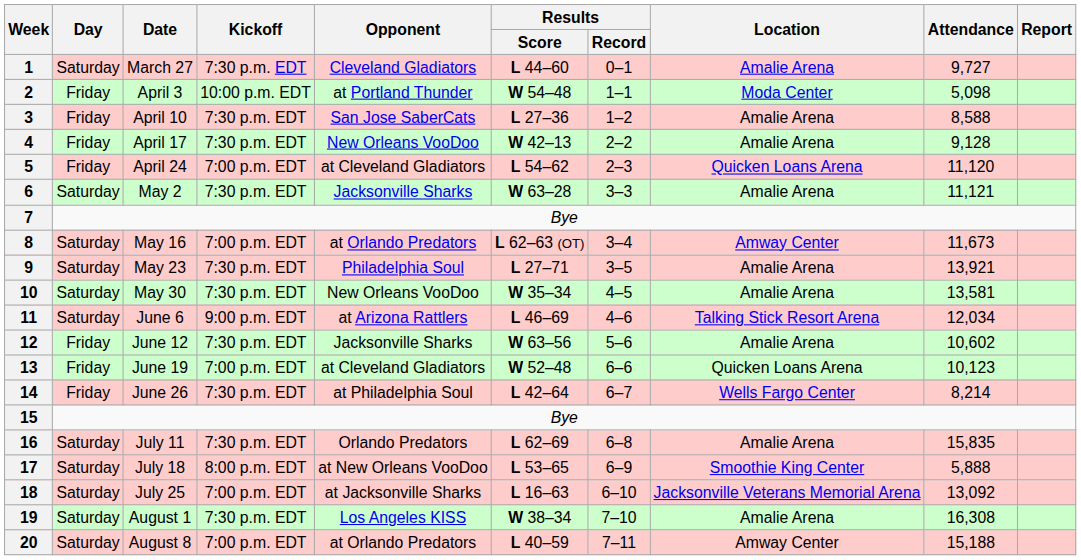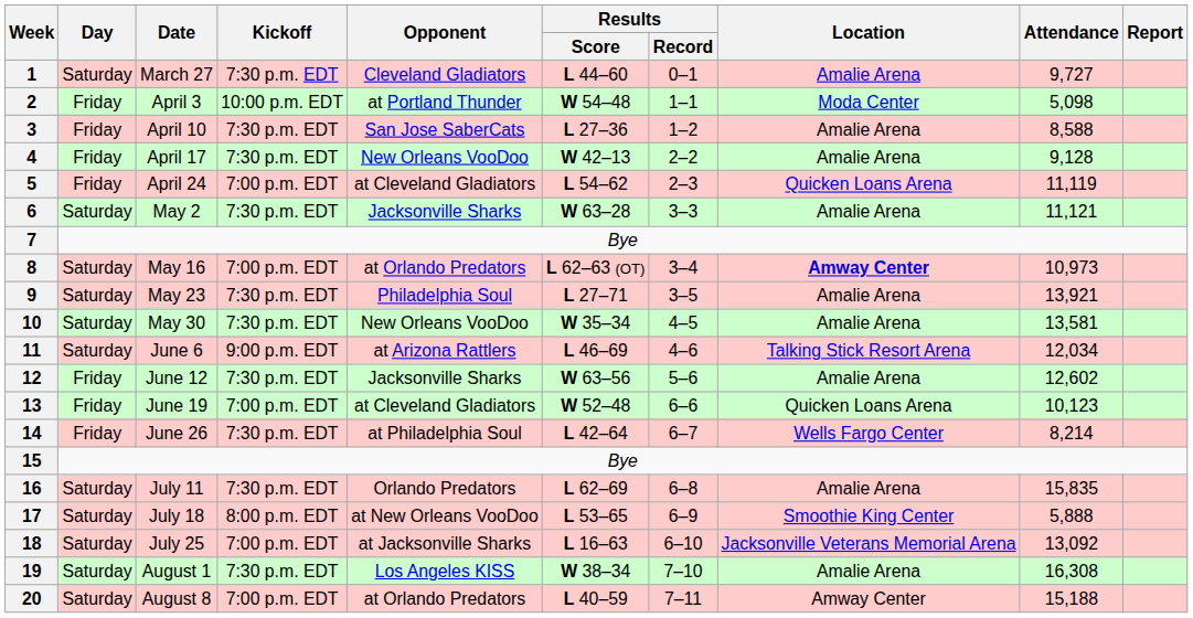 <table class="wikitable" style="font-size: 95%;">
 <tr>
 <th rowspan=2>Week</th>
 <th rowspan=2>Day</th>
 <th rowspan=2>Date</th>
 <th rowspan=2>Kickoff</th>
 <th rowspan=2>Opponent</th>
 <th colspan=2>Results</th>
 <th rowspan=2>Location</th>
 <th rowspan=2>Attendance</th>
 <th rowspan=2>Report</th>
 </tr>
 <tr>
 <th>Score</th>
 <th>Record</th>
 </tr>
 <tr style=background:#ffcccc>
 <th align="center"><strong>1</strong></th>
 <td align="center">Saturday</td>
 <td align="center">March 27</td>
 <td align="center">7:30 p.m. <a href='#'>EDT</a></td>
 <td align="center"><a href='#'>Cleveland Gladiators</a></td>
 <td align="center"><strong>L</strong> 44–60</td>
 <td align="center">0–1</td>
 <td align="center"><a href='#'>Amalie Arena</a></td>
 <td align="center">9,727</td>
 <td align="center"></td>
 </tr>
 <tr style=background:#ccffcc>
 <th align="center"><strong>2</strong></th>
 <td align="center">Friday</td>
 <td align="center">April 3</td>
 <td align="center">10:00 p.m. EDT</td>
 <td align="center">at <a href='#'>Portland Thunder</a></td>
 <td align="center"><strong>W</strong> 54–48</td>
 <td align="center">1–1</td>
 <td align="center"><a href='#'>Moda Center</a></td>
 <td align="center">5,098</td>
 <td align="center"></td>
 </tr>
 <tr style=background:#ffcccc>
 <th align="center"><strong>3</strong></th>
 <td align="center">Friday</td>
 <td align="center">April 10</td>
 <td align="center">7:30 p.m. EDT</td>
 <td align="center"><a href='#'>San Jose SaberCats</a></td>
 <td align="center"><strong>L</strong> 27–36</td>
 <td align="center">1–2</td>
 <td align="center">Amalie Arena</td>
 <td align="center">8,588</td>
 <td align="center"></td>
 </tr>
 <tr style=background:#ccffcc>
 <th align="center"><strong>4</strong></th>
 <td align="center">Friday</td>
 <td align="center">April 17</td>
 <td align="center">7:30 p.m. EDT</td>
 <td align="center"><a href='#'>New Orleans VooDoo</a></td>
 <td align="center"><strong>W</strong> 42–13</td>
 <td align="center">2–2</td>
 <td align="center">Amalie Arena</td>
 <td align="center">9,128</td>
 <td align="center"></td>
 </tr>
 <tr style=background:#ffcccc>
 <th align="center"><strong>5</strong></th>
 <td align="center">Friday</td>
 <td align="center">April 24</td>
 <td align="center">7:00 p.m. EDT</td>
 <td align="center">at Cleveland Gladiators</td>
 <td align="center"><strong>L</strong> 54–62</td>
 <td align="center">2–3</td>
 <td align="center"><a href='#'>Quicken Loans Arena</a></td>
-<td align="center">11,120</td>
+<td align="center">11,119</td>
 <td align="center"></td>
 </tr>
 <tr style=background:#ccffcc>
 <th align="center"><strong>6</strong></th>
 <td align="center">Saturday</td>
 <td align="center">May 2</td>
 <td align="center">7:30 p.m. EDT</td>
 <td align="center"><a href='#'>Jacksonville Sharks</a></td>
 <td align="center"><strong>W</strong> 63–28</td>
 <td align="center">3–3</td>
 <td align="center">Amalie Arena</td>
 <td align="center">11,121</td>
 <td align="center"></td>
 </tr>
 <tr style=>
 <th align="center"><strong>7</strong></th>
 <td colspan=9 align="center" valign="middle"><em>Bye</em></td>
 </tr>
 <tr style=background:#ffcccc>
 <th align="center"><strong>8</strong></th>
 <td align="center">Saturday</td>
 <td align="center">May 16</td>
 <td align="center">7:00 p.m. EDT</td>
 <td align="center">at <a href='#'>Orlando Predators</a></td>
 <td align="center"><strong>L</strong> 62–63 <small>(OT)</small></td>
 <td align="center">3–4</td>
-<td align="center"><a href='#'>Amway Center</a></td>
-<td align="center">11,673</td>
+<td align="center"><strong><a href='#'>Amway Center</a></strong></td>
+<td align="center">10,973</td>
 <td align="center"></td>
 </tr>
 <tr style=background:#ffcccc>
 <th align="center"><strong>9</strong></th>
 <td align="center">Saturday</td>
 <td align="center">May 23</td>
 <td align="center">7:30 p.m. EDT</td>
 <td align="center"><a href='#'>Philadelphia Soul</a></td>
 <td align="center"><strong>L</strong> 27–71</td>
 <td align="center">3–5</td>
 <td align="center">Amalie Arena</td>
 <td align="center">13,921</td>
 <td align="center"></td>
 </tr>
 <tr style=background:#ccffcc>
 <th align="center"><strong>10</strong></th>
 <td align="center">Saturday</td>
 <td align="center">May 30</td>
 <td align="center">7:30 p.m. EDT</td>
 <td align="center">New Orleans VooDoo</td>
 <td align="center"><strong>W</strong> 35–34</td>
 <td align="center">4–5</td>
 <td align="center">Amalie Arena</td>
 <td align="center">13,581</td>
 <td align="center"></td>
 </tr>
 <tr style=background:#ffcccc>
 <th align="center"><strong>11</strong></th>
 <td align="center">Saturday</td>
 <td align="center">June 6</td>
 <td align="center">9:00 p.m. EDT</td>
 <td align="center">at <a href='#'>Arizona Rattlers</a></td>
 <td align="center"><strong>L</strong> 46–69</td>
 <td align="center">4–6</td>
 <td align="center"><a href='#'>Talking Stick Resort Arena</a></td>
 <td align="center">12,034</td>
 <td align="center"></td>
 </tr>
 <tr style=background:#ccffcc>
 <th align="center"><strong>12</strong></th>
 <td align="center">Friday</td>
 <td align="center">June 12</td>
 <td align="center">7:30 p.m. EDT</td>
 <td align="center">Jacksonville Sharks</td>
 <td align="center"><strong>W</strong> 63–56</td>
 <td align="center">5–6</td>
 <td align="center">Amalie Arena</td>
-<td align="center">10,602</td>
+<td align="center">12,602</td>
 <td align="center"></td>
 </tr>
 <tr style=background:#ccffcc>
 <th align="center"><strong>13</strong></th>
 <td align="center">Friday</td>
 <td align="center">June 19</td>
 <td align="center">7:00 p.m. EDT</td>
 <td align="center">at Cleveland Gladiators</td>
 <td align="center"><strong>W</strong> 52–48</td>
 <td align="center">6–6</td>
 <td align="center">Quicken Loans Arena</td>
 <td align="center">10,123</td>
 <td align="center"></td>
 </tr>
 <tr style=background:#ffcccc>
 <th align="center"><strong>14</strong></th>
 <td align="center">Friday</td>
 <td align="center">June 26</td>
 <td align="center">7:30 p.m. EDT</td>
 <td align="center">at  Philadelphia Soul</td>
 <td align="center"><strong>L</strong> 42–64</td>
 <td align="center">6–7</td>
 <td align="center"><a href='#'>Wells Fargo Center</a></td>
 <td align="center">8,214</td>
 <td align="center"></td>
 </tr>
 <tr style=>
 <th align="center"><strong>15</strong></th>
 <td colspan=9 align="center" valign="middle"><em>Bye</em></td>
 </tr>
 <tr style=background:#ffcccc>
 <th align="center"><strong>16</strong></th>
 <td align="center">Saturday</td>
 <td align="center">July 11</td>
 <td align="center">7:30 p.m. EDT</td>
 <td align="center">Orlando Predators</td>
 <td align="center"><strong>L</strong> 62–69</td>
 <td align="center">6–8</td>
 <td align="center">Amalie Arena</td>
 <td align="center">15,835</td>
 <td align="center"></td>
 </tr>
 <tr style=background:#ffcccc>
 <th align="center"><strong>17</strong></th>
 <td align="center">Saturday</td>
 <td align="center">July 18</td>
 <td align="center">8:00 p.m. EDT</td>
 <td align="center">at New Orleans VooDoo</td>
 <td align="center"><strong>L</strong> 53–65</td>
 <td align="center">6–9</td>
 <td align="center"><a href='#'>Smoothie King Center</a></td>
 <td align="center">5,888</td>
 <td align="center"></td>
 </tr>
 <tr style=background:#ffcccc>
 <th align="center"><strong>18</strong></th>
 <td align="center">Saturday</td>
 <td align="center">July 25</td>
 <td align="center">7:00 p.m. EDT</td>
 <td align="center">at Jacksonville Sharks</td>
 <td align="center"><strong>L</strong> 16–63</td>
 <td align="center">6–10</td>
 <td align="center"><a href='#'>Jacksonville Veterans Memorial Arena</a></td>
 <td align="center">13,092</td>
 <td align="center"></td>
 </tr>
 <tr style=background:#ccffcc>
 <th align="center"><strong>19</strong></th>
 <td align="center">Saturday</td>
 <td align="center">August 1</td>
 <td align="center">7:30 p.m. EDT</td>
 <td align="center"><a href='#'>Los Angeles KISS</a></td>
 <td align="center"><strong>W</strong> 38–34</td>
 <td align="center">7–10</td>
 <td align="center">Amalie Arena</td>
 <td align="center">16,308</td>
 <td align="center"></td>
 </tr>
 <tr style=background:#ffcccc>
 <th align="center"><strong>20</strong></th>
 <td align="center">Saturday</td>
 <td align="center">August 8</td>
 <td align="center">7:00 p.m. EDT</td>
 <td align="center">at Orlando Predators</td>
 <td align="center"><strong>L</strong> 40–59</td>
 <td align="center">7–11</td>
 <td align="center">Amway Center</td>
 <td align="center">15,188</td>
 <td align="center"></td>
 </tr>
 </table>
